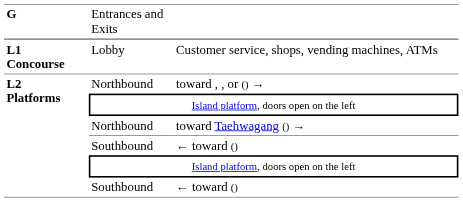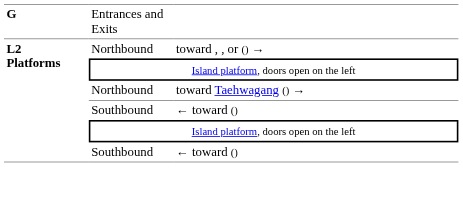 <table cellspacing=0 cellpadding=3>
 <tr>
 <td style="border-top:solid 1px gray;border-bottom:solid 1px gray;" valign=top width=100><strong>G</strong></td>
 <td style="border-top:solid 1px gray;border-bottom:solid 1px gray;" valign=top width=100>Entrances and Exits</td>
 <td style="border-top:solid 1px gray;border-bottom:solid 1px gray;" valign=top width=350></td>
-</tr>
-<tr>
-<td style="border-top:solid 1px gray;border-bottom:solid 1px gray;" valign=top><strong>L1<br>Concourse</strong></td>
-<td style="border-top:solid 1px gray;border-bottom:solid 1px gray;" valign=top>Lobby</td>
-<td style="border-top:solid 1px gray;border-bottom:solid 1px gray;" valign=top>Customer service, shops, vending machines, ATMs</td>
 </tr>
 <tr>
 <td style="border-bottom:solid 1px gray;" rowspan=6 valign=top><strong>L2<br>Platforms</strong></td>
 <td>Northbound</td>
 <td>  toward , ,  or  <small>()</small> →</td>
 </tr>
 <tr>
 <td style="border-right:solid 2px black;border-left:solid 2px black;border-top:solid 2px black;border-bottom:solid 2px black;text-align:center;" colspan=2><small><a href='#'>Island platform</a>, doors open on the left</small></td>
 </tr>
 <tr>
 <td style="border-bottom:solid 1px gray;">Northbound</td>
 <td style="border-bottom:solid 1px gray;">  toward <a href='#'>Taehwagang</a> <small>()</small> →</td>
 </tr>
 <tr>
 <td>Southbound</td>
 <td>←  toward  <small>()</small></td>
 </tr>
 <tr>
 <td style="border-right:solid 2px black;border-left:solid 2px black;border-top:solid 2px black;border-bottom:solid 2px black;text-align:center;" colspan=2><small><a href='#'>Island platform</a>, doors open on the left</small></td>
 </tr>
 <tr>
 <td style="border-bottom:solid 1px gray;">Southbound</td>
 <td style="border-bottom:solid 1px gray;">←  toward  <small>()</small></td>
 </tr>
 </table>
